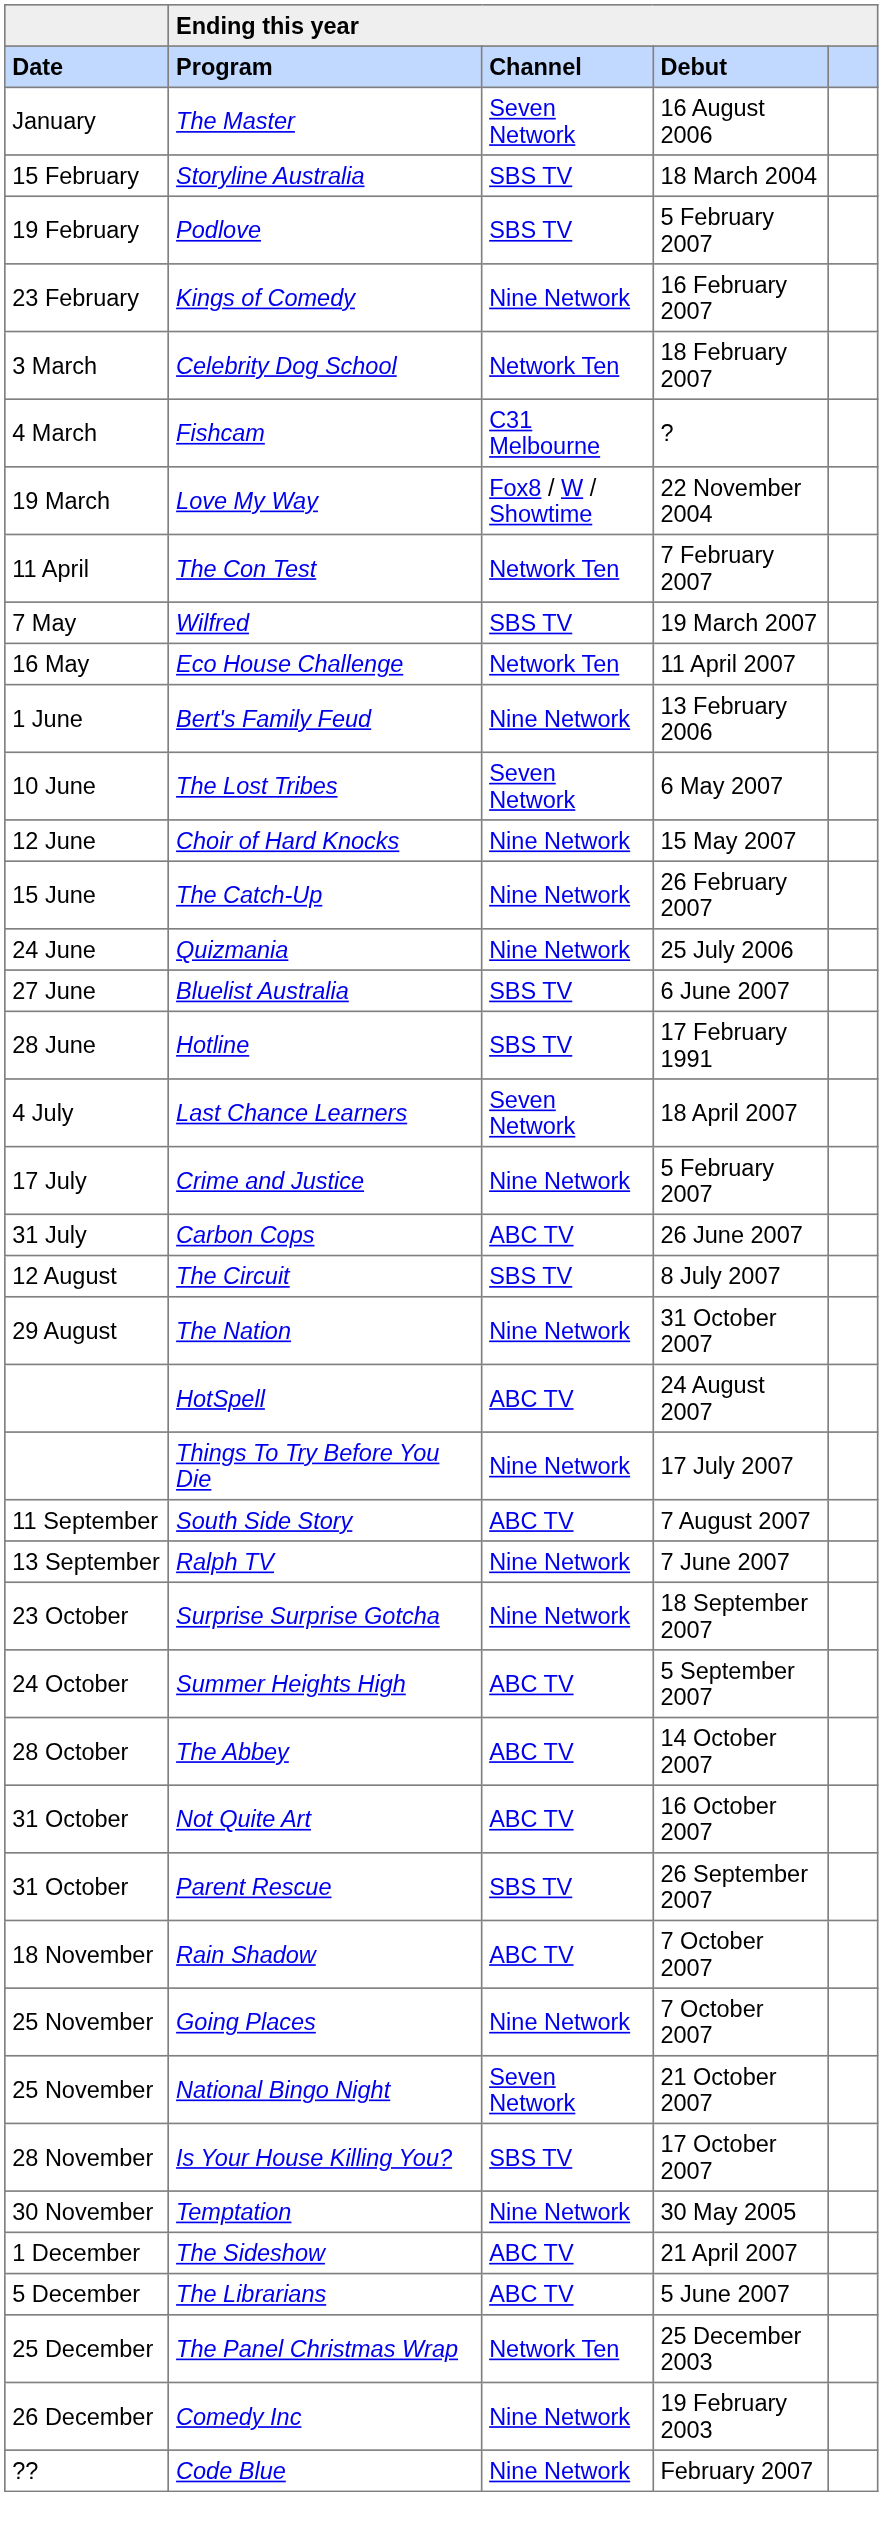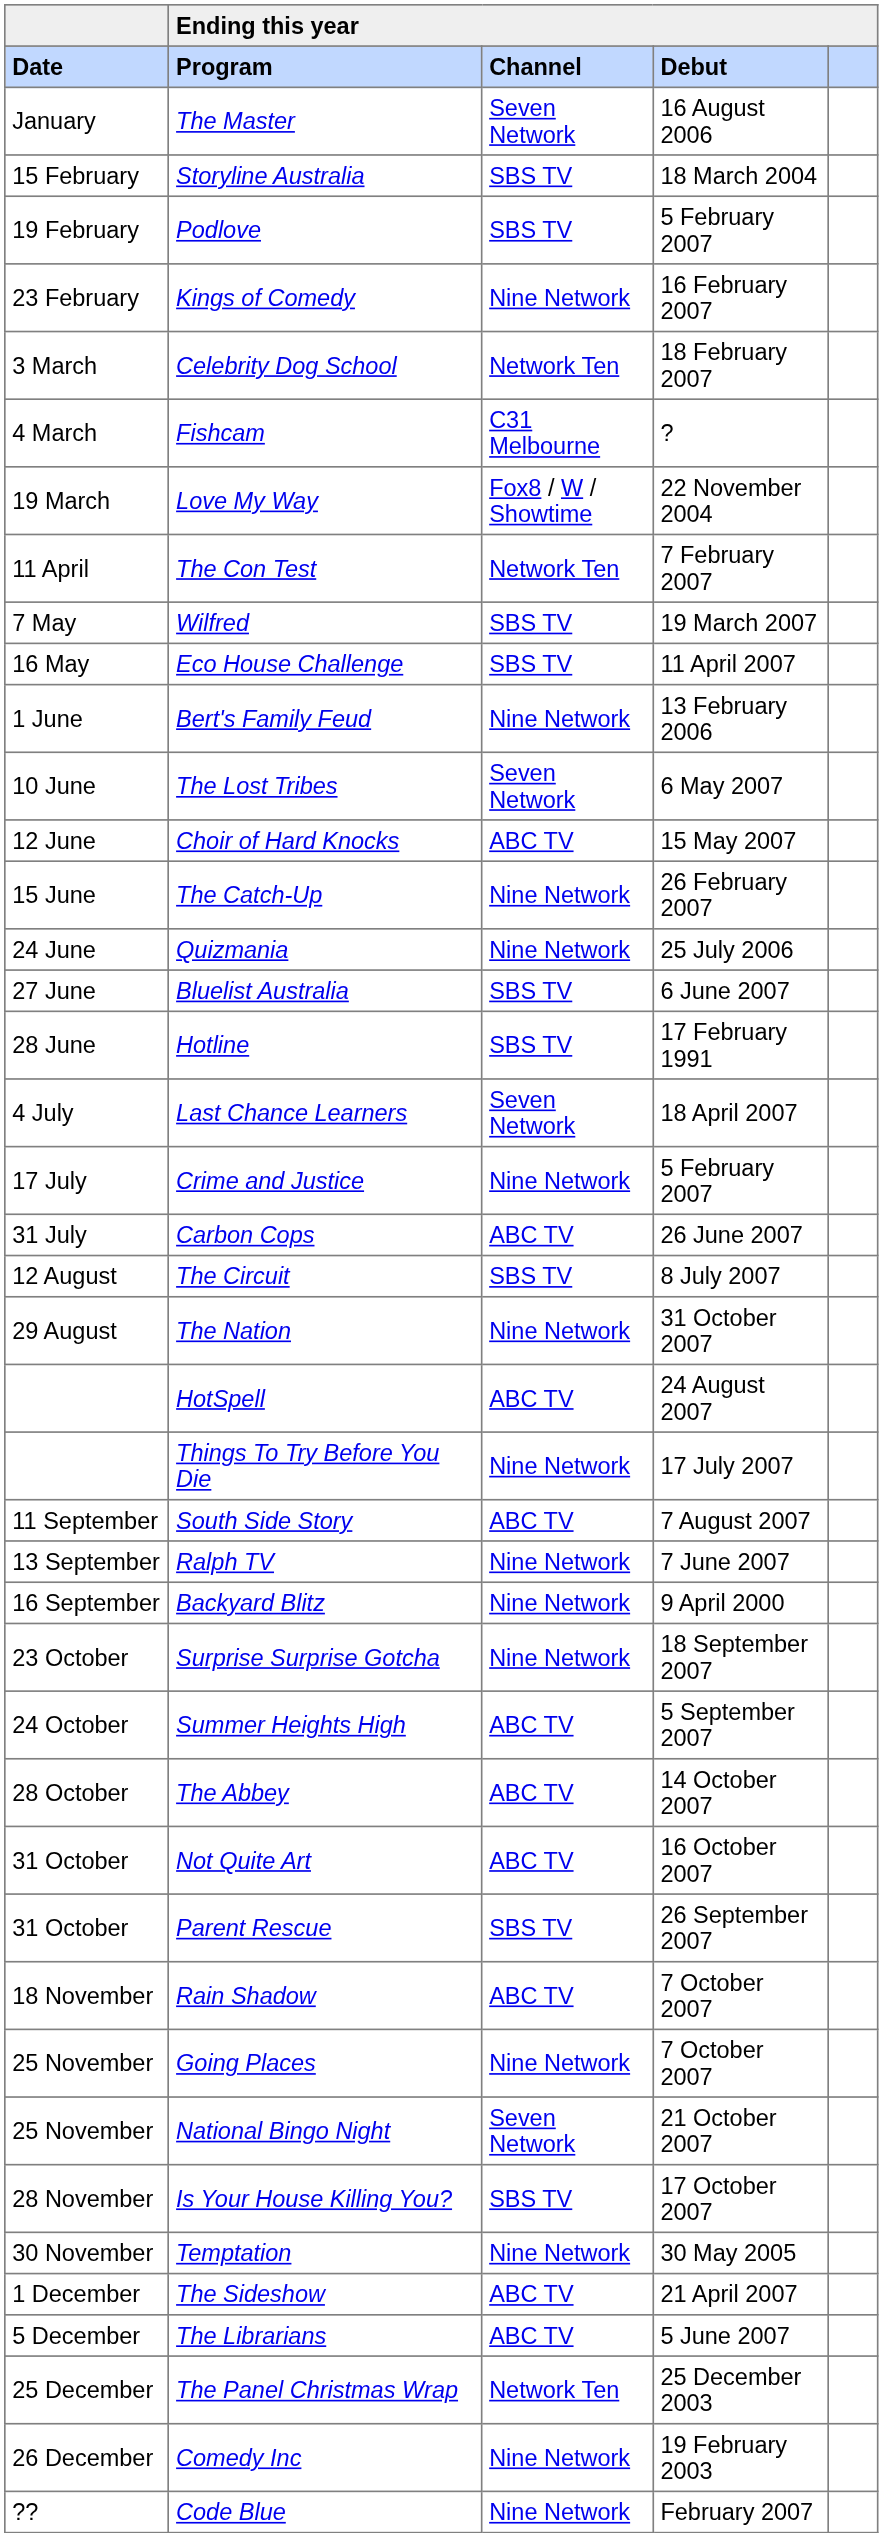 <table border="1" cellpadding="4" cellspacing="0" style="text-align:left; font-size:89%; border-collapse:collapse;" width=85%>
 <tr style="background-color:#efefef;">
 <td colspan=1></td>
 <td colspan=4><strong>Ending this year</strong></td>
 </tr>
 <tr style="background:#C1D8FF;">
 <th width=9%>Date</th>
 <th width=25%>Program</th>
 <th width=12%>Channel</th>
 <th width=12%>Debut</th>
 <th width=4%></th>
 </tr>
 <tr>
 <td>January</td>
 <td><em><a href='#'>The Master</a></em></td>
 <td><a href='#'>Seven Network</a></td>
 <td>16 August 2006</td>
 <td></td>
 </tr>
 <tr>
 <td>15 February</td>
 <td><em><a href='#'>Storyline Australia</a></em></td>
 <td><a href='#'>SBS TV</a></td>
 <td>18 March 2004</td>
 <td></td>
 </tr>
 <tr>
 <td>19 February</td>
 <td><em><a href='#'>Podlove</a></em></td>
 <td><a href='#'>SBS TV</a></td>
 <td>5 February 2007</td>
 <td></td>
 </tr>
 <tr>
 <td>23 February</td>
 <td><em><a href='#'>Kings of Comedy</a></em></td>
 <td><a href='#'>Nine Network</a></td>
 <td>16 February 2007</td>
 <td></td>
 </tr>
 <tr>
 <td>3 March</td>
 <td><em><a href='#'>Celebrity Dog School</a></em></td>
 <td><a href='#'>Network Ten</a></td>
 <td>18 February 2007</td>
 <td></td>
 </tr>
 <tr>
 <td>4 March</td>
 <td><em><a href='#'>Fishcam</a></em></td>
 <td><a href='#'>C31 Melbourne</a></td>
 <td>?</td>
 <td></td>
 </tr>
 <tr>
 <td>19 March</td>
 <td><em><a href='#'>Love My Way</a></em></td>
 <td><a href='#'>Fox8</a> / <a href='#'>W</a> / <a href='#'>Showtime</a></td>
 <td>22 November 2004</td>
 <td></td>
 </tr>
 <tr>
 <td>11 April</td>
 <td><em><a href='#'>The Con Test</a></em></td>
 <td><a href='#'>Network Ten</a></td>
 <td>7 February 2007</td>
 <td></td>
 </tr>
 <tr>
 <td>7 May</td>
 <td><em><a href='#'>Wilfred</a></em></td>
 <td><a href='#'>SBS TV</a></td>
 <td>19 March 2007</td>
 <td></td>
 </tr>
 <tr>
 <td>16 May</td>
 <td><em><a href='#'>Eco House Challenge</a></em></td>
-<td><a href='#'>Network Ten</a></td>
+<td><a href='#'>SBS TV</a></td>
 <td>11 April 2007</td>
 <td></td>
 </tr>
 <tr>
 <td>1 June</td>
 <td><em><a href='#'>Bert's Family Feud</a></em></td>
 <td><a href='#'>Nine Network</a></td>
 <td>13 February 2006</td>
 <td></td>
 </tr>
 <tr>
 <td>10 June</td>
 <td><em><a href='#'>The Lost Tribes</a></em></td>
 <td><a href='#'>Seven Network</a></td>
 <td>6 May 2007</td>
 <td></td>
 </tr>
 <tr>
 <td>12 June</td>
 <td><em><a href='#'>Choir of Hard Knocks</a></em></td>
-<td><a href='#'>Nine Network</a></td>
+<td><a href='#'>ABC TV</a></td>
 <td>15 May 2007</td>
 <td></td>
 </tr>
 <tr>
 <td>15 June</td>
 <td><em><a href='#'>The Catch-Up</a></em></td>
 <td><a href='#'>Nine Network</a></td>
 <td>26 February 2007</td>
 <td></td>
 </tr>
 <tr>
 <td>24 June</td>
 <td><em><a href='#'>Quizmania</a></em></td>
 <td><a href='#'>Nine Network</a></td>
 <td>25 July 2006</td>
 <td></td>
 </tr>
 <tr>
 <td>27 June</td>
 <td><em><a href='#'>Bluelist Australia</a></em></td>
 <td><a href='#'>SBS TV</a></td>
 <td>6 June 2007</td>
 <td></td>
 </tr>
 <tr>
 <td>28 June</td>
 <td><em><a href='#'>Hotline</a></em></td>
 <td><a href='#'>SBS TV</a></td>
 <td>17 February 1991</td>
 <td></td>
 </tr>
 <tr>
 <td>4 July</td>
 <td><em><a href='#'>Last Chance Learners</a></em></td>
 <td><a href='#'>Seven Network</a></td>
 <td>18 April 2007</td>
 <td></td>
 </tr>
 <tr>
 <td>17 July</td>
 <td><em><a href='#'>Crime and Justice</a></em></td>
 <td><a href='#'>Nine Network</a></td>
 <td>5 February 2007</td>
 <td></td>
 </tr>
 <tr>
 <td>31 July</td>
 <td><em><a href='#'>Carbon Cops</a></em></td>
 <td><a href='#'>ABC TV</a></td>
 <td>26 June 2007</td>
 <td></td>
 </tr>
 <tr>
 <td>12 August</td>
 <td><em><a href='#'>The Circuit</a></em></td>
 <td><a href='#'>SBS TV</a></td>
 <td>8 July 2007</td>
 <td></td>
 </tr>
 <tr>
 <td>29 August</td>
 <td><em><a href='#'>The Nation</a></em></td>
 <td><a href='#'>Nine Network</a></td>
 <td>31 October 2007</td>
 <td></td>
 </tr>
 <tr>
 <td 2 September></td>
 <td><em><a href='#'>HotSpell</a></em></td>
 <td><a href='#'>ABC TV</a></td>
 <td>24 August 2007</td>
 <td></td>
 </tr>
 <tr>
 <td 4 September></td>
 <td><em><a href='#'>Things To Try Before You Die</a></em></td>
 <td><a href='#'>Nine Network</a></td>
 <td>17 July 2007</td>
 <td></td>
 </tr>
 <tr>
 <td>11 September</td>
 <td><em><a href='#'>South Side Story</a></em></td>
 <td><a href='#'>ABC TV</a></td>
 <td>7 August 2007</td>
 <td></td>
 </tr>
 <tr>
 <td>13 September</td>
 <td><em><a href='#'>Ralph TV</a></em></td>
 <td><a href='#'>Nine Network</a></td>
 <td>7 June 2007</td>
+<td></td>
+</tr>
+<tr>
+<td>16 September</td>
+<td><em><a href='#'>Backyard Blitz</a></em></td>
+<td><a href='#'>Nine Network</a></td>
+<td>9 April 2000</td>
 <td></td>
 </tr>
 <tr>
 <td>23 October</td>
 <td><em><a href='#'>Surprise Surprise Gotcha</a></em></td>
 <td><a href='#'>Nine Network</a></td>
 <td>18 September 2007</td>
 <td></td>
 </tr>
 <tr>
 <td>24 October</td>
 <td><em><a href='#'>Summer Heights High</a></em></td>
 <td><a href='#'>ABC TV</a></td>
 <td>5 September 2007</td>
 <td></td>
 </tr>
 <tr>
 <td>28 October</td>
 <td><em><a href='#'>The Abbey</a></em></td>
 <td><a href='#'>ABC TV</a></td>
 <td>14 October 2007</td>
 <td></td>
 </tr>
 <tr>
 <td>31 October</td>
 <td><em><a href='#'>Not Quite Art</a></em></td>
 <td><a href='#'>ABC TV</a></td>
 <td>16 October 2007</td>
 <td></td>
 </tr>
 <tr>
 <td>31 October</td>
 <td><em><a href='#'>Parent Rescue</a></em></td>
 <td><a href='#'>SBS TV</a></td>
 <td>26 September 2007</td>
 <td></td>
 </tr>
 <tr>
 <td>18 November</td>
 <td><em><a href='#'>Rain Shadow</a></em></td>
 <td><a href='#'>ABC TV</a></td>
 <td>7 October 2007</td>
 <td></td>
 </tr>
 <tr>
 <td>25 November</td>
 <td><em><a href='#'>Going Places</a></em></td>
 <td><a href='#'>Nine Network</a></td>
 <td>7 October 2007</td>
 <td></td>
 </tr>
 <tr>
 <td>25 November</td>
 <td><em><a href='#'>National Bingo Night</a></em></td>
 <td><a href='#'>Seven Network</a></td>
 <td>21 October 2007</td>
 <td></td>
 </tr>
 <tr>
 <td>28 November</td>
 <td><em><a href='#'>Is Your House Killing You?</a></em></td>
 <td><a href='#'>SBS TV</a></td>
 <td>17 October 2007</td>
 <td></td>
 </tr>
 <tr>
 <td>30 November</td>
 <td><em><a href='#'>Temptation</a></em></td>
 <td><a href='#'>Nine Network</a></td>
 <td>30 May 2005</td>
 <td></td>
 </tr>
 <tr>
 <td>1 December</td>
 <td><em><a href='#'>The Sideshow</a></em></td>
 <td><a href='#'>ABC TV</a></td>
 <td>21 April 2007</td>
 <td></td>
 </tr>
 <tr>
 <td>5 December</td>
 <td><em><a href='#'>The Librarians</a></em></td>
 <td><a href='#'>ABC TV</a></td>
 <td>5 June 2007</td>
 <td></td>
 </tr>
 <tr>
 <td>25 December</td>
 <td><em><a href='#'>The Panel Christmas Wrap</a></em></td>
 <td><a href='#'>Network Ten</a></td>
 <td>25 December 2003</td>
 </tr>
 <tr>
 <td>26 December</td>
 <td><em><a href='#'>Comedy Inc</a></em></td>
 <td><a href='#'>Nine Network</a></td>
 <td>19 February 2003</td>
 <td></td>
 </tr>
 <tr>
 <td>??</td>
 <td><em><a href='#'>Code Blue</a></em></td>
 <td><a href='#'>Nine Network</a></td>
 <td>February 2007</td>
 <td></td>
 </tr>
 </table>
